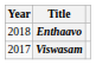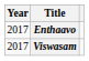 <table class="wikitable sortable plainrowheaders">
 <tr>
 <th>Year</th>
 <th>Title</th>
 <th class="unsortable" ></th>
 </tr>
 <tr>
-<td>2018</td>
+<td>2017</td>
 <th scope="row"><em>Enthaavo</em></th>
 <td></td>
 </tr>
 <tr>
 <td>2017</td>
 <th scope="row"><em>Viswasam</em></th>
 <td></td>
 </tr>
 </table>
